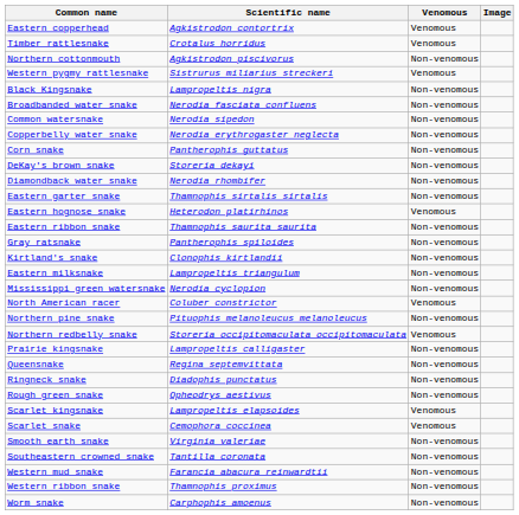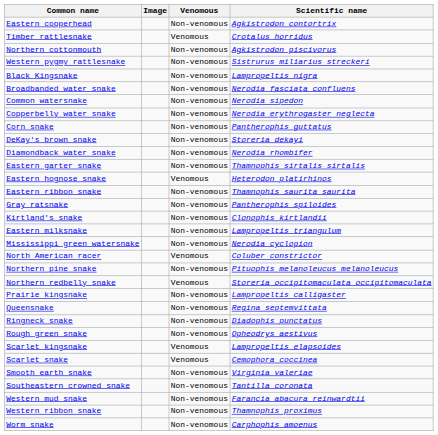 <table class="wikitable sortable">
 <tr>
 <th>Common name</th>
+<th class="unsortable">Image</th>
+<th>Venomous</th>
 <th>Scientific name</th>
-<th>Venomous</th>
-<th class="unsortable">Image</th>
 </tr>
 <tr>
 <td><a href='#'>Eastern copperhead</a></td>
+<td></td>
+<td>Non-venomous</td>
 <td><em><a href='#'>Agkistrodon contortrix</a></em></td>
-<td>Venomous</td>
-<td></td>
 </tr>
 <tr>
 <td><a href='#'>Timber rattlesnake</a></td>
+<td></td>
+<td>Venomous</td>
 <td><em><a href='#'>Crotalus horridus</a></em></td>
-<td>Venomous</td>
-<td></td>
 </tr>
 <tr>
 <td><a href='#'>Northern cottonmouth</a></td>
+<td></td>
+<td>Non-venomous</td>
 <td><em><a href='#'>Agkistrodon piscivorus</a></em></td>
-<td>Non-venomous</td>
-<td></td>
 </tr>
 <tr>
 <td><a href='#'>Western pygmy rattlesnake</a></td>
+<td></td>
+<td>Non-venomous</td>
 <td><em><a href='#'>Sistrurus miliarius streckeri</a></em></td>
-<td>Venomous</td>
-<td></td>
 </tr>
 <tr>
 <td><a href='#'>Black Kingsnake</a></td>
+<td></td>
+<td>Non-venomous</td>
 <td><em><a href='#'>Lampropeltis nigra</a></em></td>
-<td>Non-venomous</td>
-<td></td>
 </tr>
 <tr>
 <td><a href='#'>Broadbanded water snake</a></td>
+<td></td>
+<td>Non-venomous</td>
 <td><em><a href='#'>Nerodia fasciata confluens</a></em></td>
-<td>Non-venomous</td>
-<td></td>
 </tr>
 <tr>
 <td><a href='#'>Common watersnake</a></td>
+<td></td>
+<td>Non-venomous</td>
 <td><em><a href='#'>Nerodia sipedon</a></em></td>
-<td>Non-venomous</td>
-<td></td>
 </tr>
 <tr>
 <td><a href='#'>Copperbelly water snake</a></td>
+<td></td>
+<td>Non-venomous</td>
 <td><em><a href='#'>Nerodia erythrogaster neglecta</a></em></td>
-<td>Non-venomous</td>
-<td></td>
 </tr>
 <tr>
 <td><a href='#'>Corn snake</a></td>
+<td></td>
+<td>Non-venomous</td>
 <td><a href='#'><em>Pantherophis guttatus</em></a></td>
-<td>Non-venomous</td>
-<td></td>
 </tr>
 <tr>
 <td><a href='#'>DeKay's brown snake</a></td>
+<td></td>
+<td>Non-venomous</td>
 <td><em><a href='#'>Storeria dekayi</a></em></td>
-<td>Non-venomous</td>
-<td></td>
 </tr>
 <tr>
 <td><a href='#'>Diamondback water snake</a></td>
+<td></td>
+<td>Non-venomous</td>
 <td><em><a href='#'>Nerodia rhombifer</a></em></td>
-<td>Non-venomous</td>
-<td></td>
 </tr>
 <tr>
 <td><a href='#'>Eastern garter snake</a></td>
+<td></td>
+<td>Non-venomous</td>
 <td><em><a href='#'>Thamnophis sirtalis sirtalis</a></em></td>
-<td>Non-venomous</td>
-<td></td>
 </tr>
 <tr>
 <td><a href='#'>Eastern hognose snake</a></td>
+<td></td>
+<td>Venomous</td>
 <td><em><a href='#'>Heterodon platirhinos</a></em></td>
-<td>Venomous</td>
-<td></td>
 </tr>
 <tr>
 <td><a href='#'>Eastern ribbon snake</a></td>
+<td></td>
+<td>Non-venomous</td>
 <td><em><a href='#'>Thamnophis saurita saurita</a></em></td>
-<td>Non-venomous</td>
-<td></td>
 </tr>
 <tr>
 <td><a href='#'>Gray ratsnake</a></td>
+<td></td>
+<td>Non-venomous</td>
 <td><a href='#'><em>Pantherophis spiloides</em></a></td>
-<td>Non-venomous</td>
-<td></td>
 </tr>
 <tr>
 <td><a href='#'>Kirtland's snake</a></td>
+<td></td>
+<td>Non-venomous</td>
 <td><em><a href='#'>Clonophis kirtlandii</a></em></td>
-<td>Non-venomous</td>
-<td></td>
 </tr>
 <tr>
 <td><a href='#'>Eastern milksnake</a></td>
+<td></td>
+<td>Non-venomous</td>
 <td><em><a href='#'>Lampropeltis triangulum</a></em></td>
-<td>Non-venomous</td>
-<td></td>
 </tr>
 <tr>
 <td><a href='#'>Mississippi green watersnake</a></td>
+<td></td>
+<td>Non-venomous</td>
 <td><em><a href='#'>Nerodia cyclopion</a></em></td>
-<td>Non-venomous</td>
-<td></td>
 </tr>
 <tr>
 <td><a href='#'>North American racer</a></td>
+<td></td>
+<td>Venomous</td>
 <td><a href='#'><em>Coluber constrictor</em></a></td>
-<td>Venomous</td>
-<td></td>
 </tr>
 <tr>
 <td><a href='#'>Northern pine snake</a></td>
+<td></td>
+<td>Non-venomous</td>
 <td><a href='#'><em>Pituophis melanoleucus melanoleucus</em></a></td>
-<td>Non-venomous</td>
-<td></td>
 </tr>
 <tr>
 <td><a href='#'>Northern redbelly snake</a></td>
+<td></td>
+<td>Venomous</td>
 <td><em><a href='#'>Storeria occipitomaculata occipitomaculata</a></em></td>
-<td>Venomous</td>
-<td></td>
 </tr>
 <tr>
 <td><a href='#'>Prairie kingsnake</a></td>
+<td></td>
+<td>Non-venomous</td>
 <td><em><a href='#'>Lampropeltis calligaster</a></em></td>
-<td>Non-venomous</td>
-<td></td>
 </tr>
 <tr>
 <td><a href='#'>Queensnake</a></td>
+<td></td>
+<td>Non-venomous</td>
 <td><em><a href='#'>Regina septemvittata</a></em></td>
-<td>Non-venomous</td>
-<td></td>
 </tr>
 <tr>
 <td><a href='#'>Ringneck snake</a></td>
+<td></td>
+<td>Non-venomous</td>
 <td><em><a href='#'>Diadophis punctatus</a></em></td>
-<td>Non-venomous</td>
-<td></td>
 </tr>
 <tr>
 <td><a href='#'>Rough green snake</a></td>
+<td></td>
+<td>Non-venomous</td>
 <td><em><a href='#'>Opheodrys aestivus</a></em></td>
-<td>Non-venomous</td>
-<td></td>
 </tr>
 <tr>
 <td><a href='#'>Scarlet kingsnake</a></td>
+<td></td>
+<td>Venomous</td>
 <td><em><a href='#'>Lampropeltis elapsoides</a></em></td>
-<td>Venomous</td>
-<td></td>
 </tr>
 <tr>
 <td><a href='#'>Scarlet snake</a></td>
+<td></td>
+<td>Venomous</td>
 <td><em><a href='#'>Cemophora coccinea</a></em></td>
-<td>Venomous</td>
-<td></td>
 </tr>
 <tr>
 <td><a href='#'>Smooth earth snake</a></td>
+<td></td>
+<td>Non-venomous</td>
 <td><em><a href='#'>Virginia valeriae</a></em></td>
-<td>Non-venomous</td>
-<td></td>
 </tr>
 <tr>
 <td><a href='#'>Southeastern crowned snake</a></td>
+<td></td>
+<td>Non-venomous</td>
 <td><em><a href='#'>Tantilla coronata</a></em></td>
-<td>Non-venomous</td>
-<td></td>
 </tr>
 <tr>
 <td><a href='#'>Western mud snake</a></td>
+<td></td>
+<td>Non-venomous</td>
 <td><em><a href='#'>Farancia abacura reinwardtii</a></em></td>
-<td>Non-venomous</td>
-<td></td>
 </tr>
 <tr>
 <td><a href='#'>Western ribbon snake</a></td>
+<td></td>
+<td>Non-venomous</td>
 <td><em><a href='#'>Thamnophis proximus</a></em></td>
-<td>Non-venomous</td>
-<td></td>
 </tr>
 <tr>
 <td><a href='#'>Worm snake</a></td>
+<td></td>
+<td>Non-venomous</td>
 <td><em><a href='#'>Carphophis amoenus</a></em></td>
-<td>Non-venomous</td>
-<td></td>
 </tr>
 </table>
